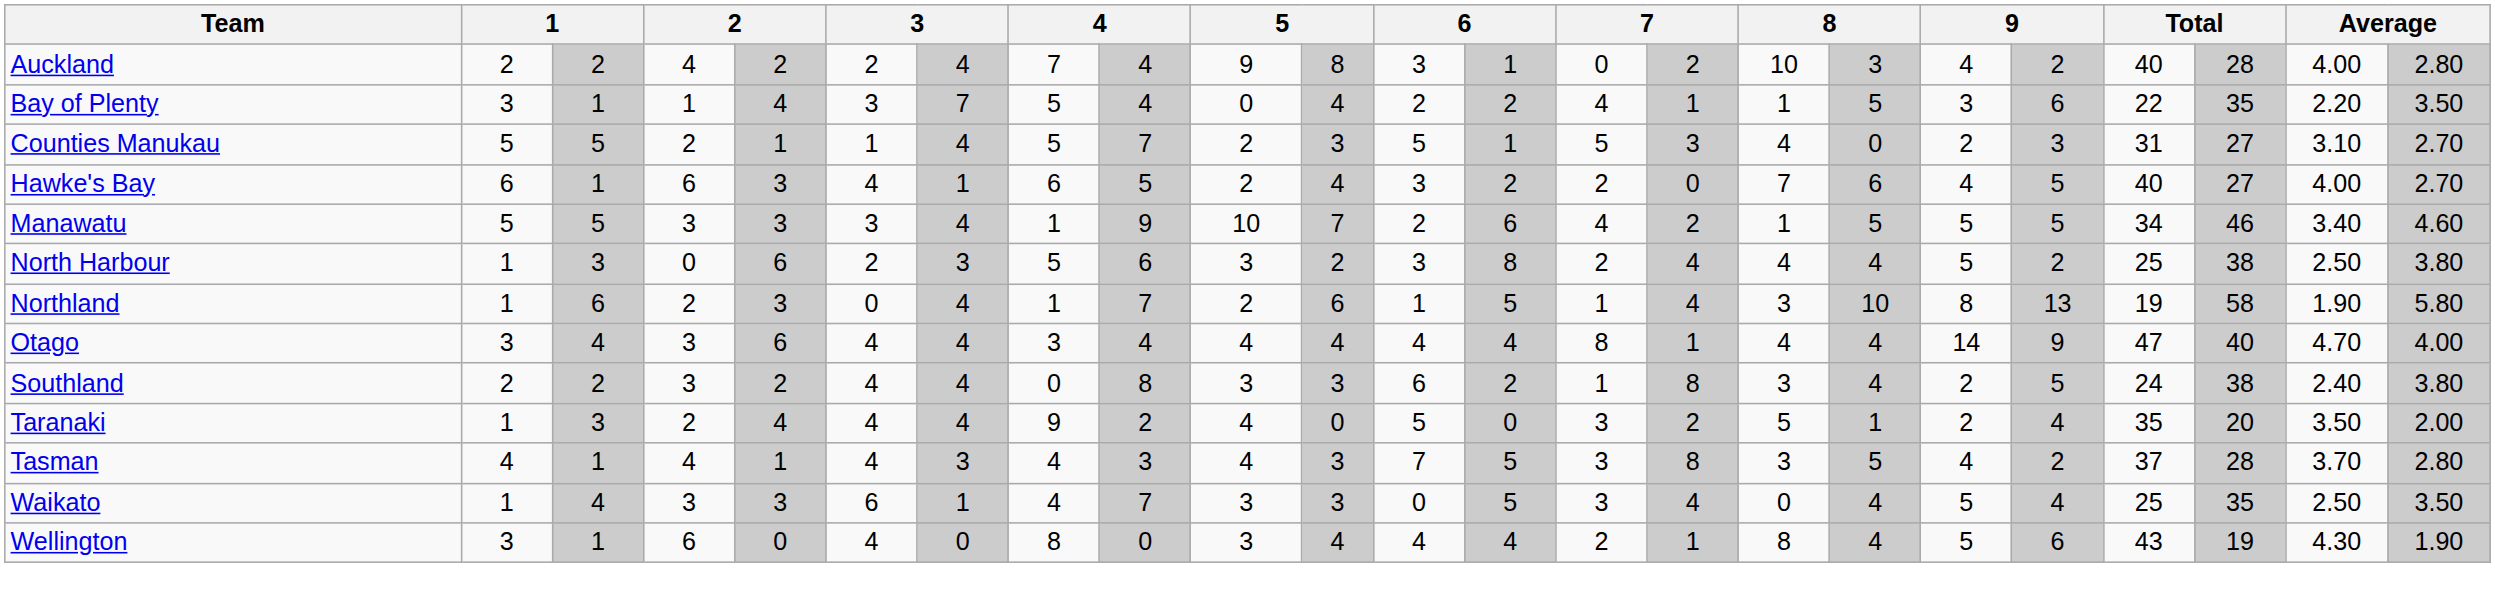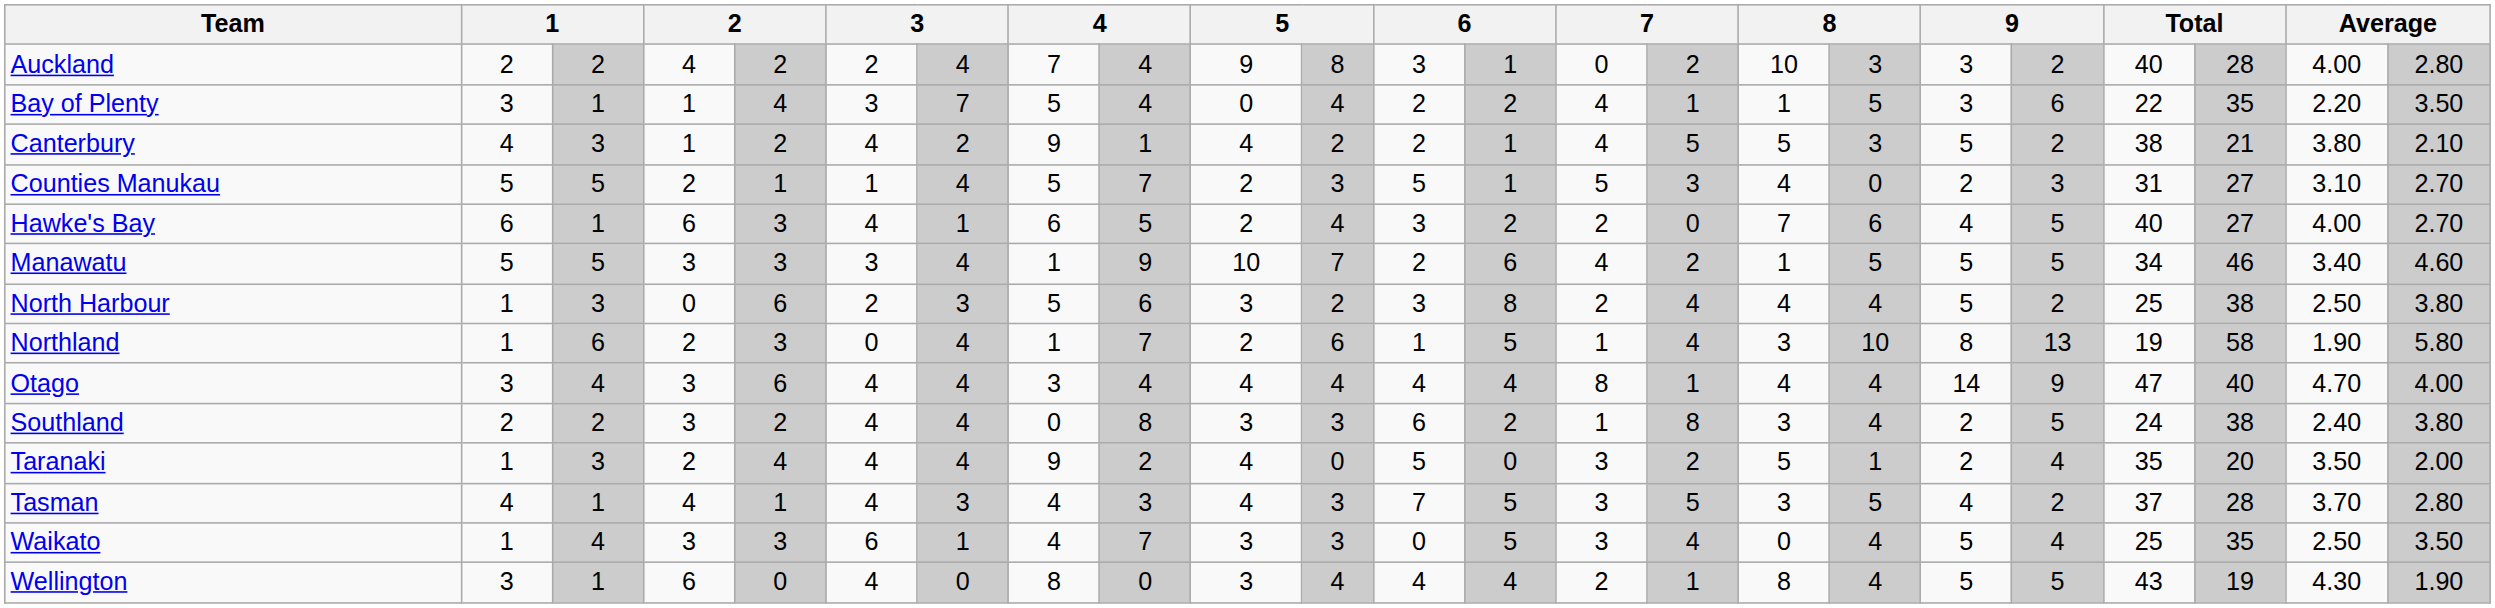 <table class="wikitable" style="text-align:center;width:100%">
 <tr>
 <th style="width:10%">Team</th>
 <th style="width:4%" colspan=2>1</th>
 <th style="width:4%" colspan=2>2</th>
 <th style="width:4%" colspan=2>3</th>
 <th style="width:4%" colspan=2>4</th>
 <th style="width:4%" colspan=2>5</th>
 <th style="width:4%" colspan=2>6</th>
 <th style="width:4%" colspan=2>7</th>
 <th style="width:4%" colspan=2>8</th>
 <th style="width:4%" colspan=2>9</th>
 <th style="width:4%" colspan=2>Total</th>
 <th style="width:4%" colspan=2>Average</th>
 </tr>
 <tr>
 <td style="text-align:left"><a href='#'>Auckland</a></td>
 <td>2</td>
 <td style="background:#ccc">2</td>
 <td>4</td>
 <td style="background:#ccc">2</td>
 <td>2</td>
 <td style="background:#ccc">4</td>
 <td>7</td>
 <td style="background:#ccc">4</td>
 <td>9</td>
 <td style="background:#ccc">8</td>
 <td>3</td>
 <td style="background:#ccc">1</td>
 <td>0</td>
 <td style="background:#ccc">2</td>
 <td>10</td>
 <td style="background:#ccc">3</td>
-<td>4</td>
+<td>3</td>
 <td style="background:#ccc">2</td>
 <td>40</td>
 <td style="background:#ccc">28</td>
 <td>4.00</td>
 <td style="background:#ccc">2.80</td>
 </tr>
 <tr>
 <td style="text-align:left"><a href='#'>Bay of Plenty</a></td>
 <td>3</td>
 <td style="background:#ccc">1</td>
 <td>1</td>
 <td style="background:#ccc">4</td>
 <td>3</td>
 <td style="background:#ccc">7</td>
 <td>5</td>
 <td style="background:#ccc">4</td>
 <td>0</td>
 <td style="background:#ccc">4</td>
 <td>2</td>
 <td style="background:#ccc">2</td>
 <td>4</td>
 <td style="background:#ccc">1</td>
 <td>1</td>
 <td style="background:#ccc">5</td>
 <td>3</td>
 <td style="background:#ccc">6</td>
 <td>22</td>
 <td style="background:#ccc">35</td>
 <td>2.20</td>
 <td style="background:#ccc">3.50</td>
+</tr>
+<tr>
+<td style="text-align:left"><a href='#'>Canterbury</a></td>
+<td>4</td>
+<td style="background:#ccc">3</td>
+<td>1</td>
+<td style="background:#ccc">2</td>
+<td>4</td>
+<td style="background:#ccc">2</td>
+<td>9</td>
+<td style="background:#ccc">1</td>
+<td>4</td>
+<td style="background:#ccc">2</td>
+<td>2</td>
+<td style="background:#ccc">1</td>
+<td>4</td>
+<td style="background:#ccc">5</td>
+<td>5</td>
+<td style="background:#ccc">3</td>
+<td>5</td>
+<td style="background:#ccc">2</td>
+<td>38</td>
+<td style="background:#ccc">21</td>
+<td>3.80</td>
+<td style="background:#ccc">2.10</td>
 </tr>
 <tr>
 <td style="text-align:left"><a href='#'>Counties Manukau</a></td>
 <td>5</td>
 <td style="background:#ccc">5</td>
 <td>2</td>
 <td style="background:#ccc">1</td>
 <td>1</td>
 <td style="background:#ccc">4</td>
 <td>5</td>
 <td style="background:#ccc">7</td>
 <td>2</td>
 <td style="background:#ccc">3</td>
 <td>5</td>
 <td style="background:#ccc">1</td>
 <td>5</td>
 <td style="background:#ccc">3</td>
 <td>4</td>
 <td style="background:#ccc">0</td>
 <td>2</td>
 <td style="background:#ccc">3</td>
 <td>31</td>
 <td style="background:#ccc">27</td>
 <td>3.10</td>
 <td style="background:#ccc">2.70</td>
 </tr>
 <tr>
 <td style="text-align:left"><a href='#'>Hawke's Bay</a></td>
 <td>6</td>
 <td style="background:#ccc">1</td>
 <td>6</td>
 <td style="background:#ccc">3</td>
 <td>4</td>
 <td style="background:#ccc">1</td>
 <td>6</td>
 <td style="background:#ccc">5</td>
 <td>2</td>
 <td style="background:#ccc">4</td>
 <td>3</td>
 <td style="background:#ccc">2</td>
 <td>2</td>
 <td style="background:#ccc">0</td>
 <td>7</td>
 <td style="background:#ccc">6</td>
 <td>4</td>
 <td style="background:#ccc">5</td>
 <td>40</td>
 <td style="background:#ccc">27</td>
 <td>4.00</td>
 <td style="background:#ccc">2.70</td>
 </tr>
 <tr>
 <td style="text-align:left"><a href='#'>Manawatu</a></td>
 <td>5</td>
 <td style="background:#ccc">5</td>
 <td>3</td>
 <td style="background:#ccc">3</td>
 <td>3</td>
 <td style="background:#ccc">4</td>
 <td>1</td>
 <td style="background:#ccc">9</td>
 <td>10</td>
 <td style="background:#ccc">7</td>
 <td>2</td>
 <td style="background:#ccc">6</td>
 <td>4</td>
 <td style="background:#ccc">2</td>
 <td>1</td>
 <td style="background:#ccc">5</td>
 <td>5</td>
 <td style="background:#ccc">5</td>
 <td>34</td>
 <td style="background:#ccc">46</td>
 <td>3.40</td>
 <td style="background:#ccc">4.60</td>
 </tr>
 <tr>
 <td style="text-align:left"><a href='#'>North Harbour</a></td>
 <td>1</td>
 <td style="background:#ccc">3</td>
 <td>0</td>
 <td style="background:#ccc">6</td>
 <td>2</td>
 <td style="background:#ccc">3</td>
 <td>5</td>
 <td style="background:#ccc">6</td>
 <td>3</td>
 <td style="background:#ccc">2</td>
 <td>3</td>
 <td style="background:#ccc">8</td>
 <td>2</td>
 <td style="background:#ccc">4</td>
 <td>4</td>
 <td style="background:#ccc">4</td>
 <td>5</td>
 <td style="background:#ccc">2</td>
 <td>25</td>
 <td style="background:#ccc">38</td>
 <td>2.50</td>
 <td style="background:#ccc">3.80</td>
 </tr>
 <tr>
 <td style="text-align:left"><a href='#'>Northland</a></td>
 <td>1</td>
 <td style="background:#ccc">6</td>
 <td>2</td>
 <td style="background:#ccc">3</td>
 <td>0</td>
 <td style="background:#ccc">4</td>
 <td>1</td>
 <td style="background:#ccc">7</td>
 <td>2</td>
 <td style="background:#ccc">6</td>
 <td>1</td>
 <td style="background:#ccc">5</td>
 <td>1</td>
 <td style="background:#ccc">4</td>
 <td>3</td>
 <td style="background:#ccc">10</td>
 <td>8</td>
 <td style="background:#ccc">13</td>
 <td>19</td>
 <td style="background:#ccc">58</td>
 <td>1.90</td>
 <td style="background:#ccc">5.80</td>
 </tr>
 <tr>
 <td style="text-align:left"><a href='#'>Otago</a></td>
 <td>3</td>
 <td style="background:#ccc">4</td>
 <td>3</td>
 <td style="background:#ccc">6</td>
 <td>4</td>
 <td style="background:#ccc">4</td>
 <td>3</td>
 <td style="background:#ccc">4</td>
 <td>4</td>
 <td style="background:#ccc">4</td>
 <td>4</td>
 <td style="background:#ccc">4</td>
 <td>8</td>
 <td style="background:#ccc">1</td>
 <td>4</td>
 <td style="background:#ccc">4</td>
 <td>14</td>
 <td style="background:#ccc">9</td>
 <td>47</td>
 <td style="background:#ccc">40</td>
 <td>4.70</td>
 <td style="background:#ccc">4.00</td>
 </tr>
 <tr>
 <td style="text-align:left"><a href='#'>Southland</a></td>
 <td>2</td>
 <td style="background:#ccc">2</td>
 <td>3</td>
 <td style="background:#ccc">2</td>
 <td>4</td>
 <td style="background:#ccc">4</td>
 <td>0</td>
 <td style="background:#ccc">8</td>
 <td>3</td>
 <td style="background:#ccc">3</td>
 <td>6</td>
 <td style="background:#ccc">2</td>
 <td>1</td>
 <td style="background:#ccc">8</td>
 <td>3</td>
 <td style="background:#ccc">4</td>
 <td>2</td>
 <td style="background:#ccc">5</td>
 <td>24</td>
 <td style="background:#ccc">38</td>
 <td>2.40</td>
 <td style="background:#ccc">3.80</td>
 </tr>
 <tr>
 <td style="text-align:left"><a href='#'>Taranaki</a></td>
 <td>1</td>
 <td style="background:#ccc">3</td>
 <td>2</td>
 <td style="background:#ccc">4</td>
 <td>4</td>
 <td style="background:#ccc">4</td>
 <td>9</td>
 <td style="background:#ccc">2</td>
 <td>4</td>
 <td style="background:#ccc">0</td>
 <td>5</td>
 <td style="background:#ccc">0</td>
 <td>3</td>
 <td style="background:#ccc">2</td>
 <td>5</td>
 <td style="background:#ccc">1</td>
 <td>2</td>
 <td style="background:#ccc">4</td>
 <td>35</td>
 <td style="background:#ccc">20</td>
 <td>3.50</td>
 <td style="background:#ccc">2.00</td>
 </tr>
 <tr>
 <td style="text-align:left"><a href='#'>Tasman</a></td>
 <td>4</td>
 <td style="background:#ccc">1</td>
 <td>4</td>
 <td style="background:#ccc">1</td>
 <td>4</td>
 <td style="background:#ccc">3</td>
 <td>4</td>
 <td style="background:#ccc">3</td>
 <td>4</td>
 <td style="background:#ccc">3</td>
 <td>7</td>
 <td style="background:#ccc">5</td>
 <td>3</td>
-<td style="background:#ccc">8</td>
+<td style="background:#ccc">5</td>
 <td>3</td>
 <td style="background:#ccc">5</td>
 <td>4</td>
 <td style="background:#ccc">2</td>
 <td>37</td>
 <td style="background:#ccc">28</td>
 <td>3.70</td>
 <td style="background:#ccc">2.80</td>
 </tr>
 <tr>
 <td style="text-align:left"><a href='#'>Waikato</a></td>
 <td>1</td>
 <td style="background:#ccc">4</td>
 <td>3</td>
 <td style="background:#ccc">3</td>
 <td>6</td>
 <td style="background:#ccc">1</td>
 <td>4</td>
 <td style="background:#ccc">7</td>
 <td>3</td>
 <td style="background:#ccc">3</td>
 <td>0</td>
 <td style="background:#ccc">5</td>
 <td>3</td>
 <td style="background:#ccc">4</td>
 <td>0</td>
 <td style="background:#ccc">4</td>
 <td>5</td>
 <td style="background:#ccc">4</td>
 <td>25</td>
 <td style="background:#ccc">35</td>
 <td>2.50</td>
 <td style="background:#ccc">3.50</td>
 </tr>
 <tr>
 <td style="text-align:left"><a href='#'>Wellington</a></td>
 <td>3</td>
 <td style="background:#ccc">1</td>
 <td>6</td>
 <td style="background:#ccc">0</td>
 <td>4</td>
 <td style="background:#ccc">0</td>
 <td>8</td>
 <td style="background:#ccc">0</td>
 <td>3</td>
 <td style="background:#ccc">4</td>
 <td>4</td>
 <td style="background:#ccc">4</td>
 <td>2</td>
 <td style="background:#ccc">1</td>
 <td>8</td>
 <td style="background:#ccc">4</td>
 <td>5</td>
-<td style="background:#ccc">6</td>
+<td style="background:#ccc">5</td>
 <td>43</td>
 <td style="background:#ccc">19</td>
 <td>4.30</td>
 <td style="background:#ccc">1.90</td>
 </tr>
 </table>
